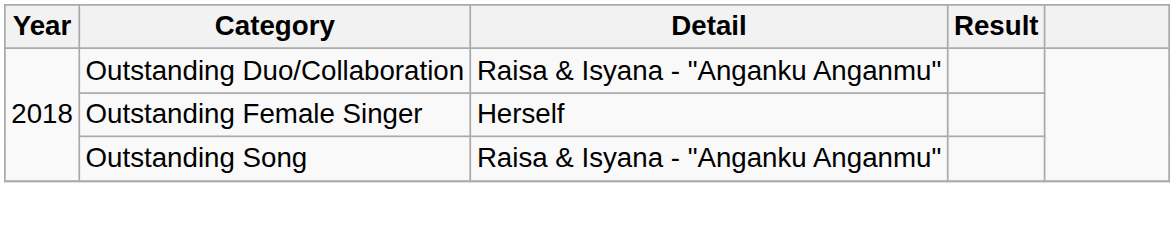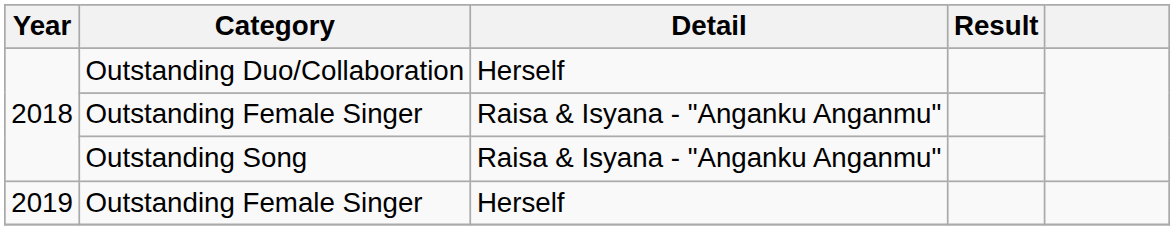 <table class="wikitable">
 <tr>
 <th>Year</th>
 <th>Category</th>
 <th>Detail</th>
 <th>Result</th>
 <th scope="col" style="width:4em;"></th>
 </tr>
 <tr>
 <td align="center" rowspan="3">2018</td>
 <td>Outstanding Duo/Collaboration</td>
-<td>Raisa & Isyana - "Anganku Anganmu"</td>
+<td>Herself</td>
 <td></td>
 <td rowspan="3" scope="row" style="text-align:center"></td>
 </tr>
 <tr>
 <td>Outstanding Female Singer</td>
-<td>Herself</td>
+<td>Raisa & Isyana - "Anganku Anganmu"</td>
 <td></td>
 </tr>
 <tr>
 <td>Outstanding Song</td>
 <td>Raisa & Isyana - "Anganku Anganmu"</td>
 <td></td>
 </tr>
 <tr>
+<td align="center" rowspan="1">2019</td>
+<td>Outstanding Female Singer</td>
+<td>Herself</td>
+<td></td>
+<td rowspan="1" scope="row" style="text-align:center"></td>
+</tr>
+<tr>
 </tr>
 </table>
